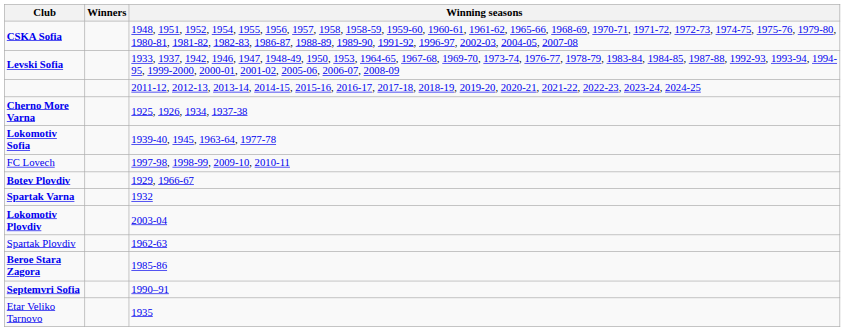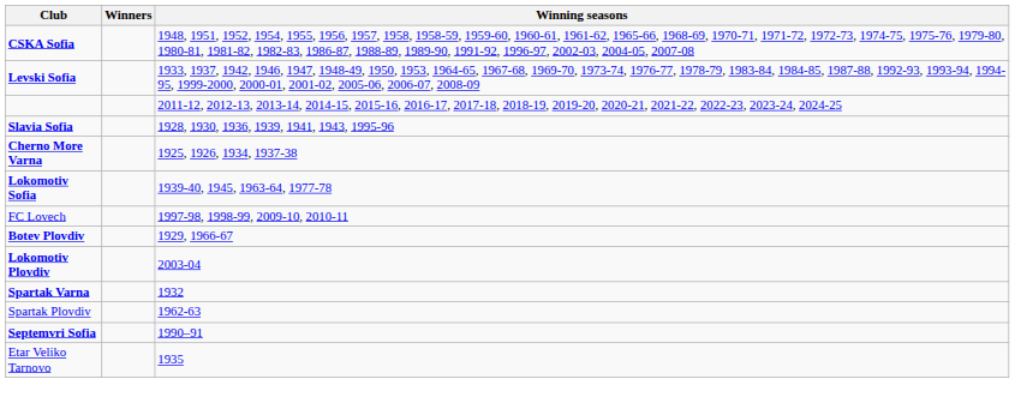 <table class="wikitable sortable">
 <tr>
 <th>Club</th>
 <th>Winners</th>
 <th>Winning seasons</th>
 </tr>
 <tr>
 <td><strong><a href='#'>CSKA Sofia</a></strong></td>
 <td></td>
 <td><a href='#'>1948</a>, <a href='#'>1951</a>, <a href='#'>1952</a>, <a href='#'>1954</a>, <a href='#'>1955</a>, <a href='#'>1956</a>, <a href='#'>1957</a>, <a href='#'>1958</a>, <a href='#'>1958-59</a>, <a href='#'>1959-60</a>, <a href='#'>1960-61</a>, <a href='#'>1961-62</a>, <a href='#'>1965-66</a>, <a href='#'>1968-69</a>, <a href='#'>1970-71</a>, <a href='#'>1971-72</a>, <a href='#'>1972-73</a>, <a href='#'>1974-75</a>, <a href='#'>1975-76</a>, <a href='#'>1979-80</a>, <a href='#'>1980-81</a>, <a href='#'>1981-82</a>, <a href='#'>1982-83</a>, <a href='#'>1986-87</a>, <a href='#'>1988-89</a>, <a href='#'>1989-90</a>, <a href='#'>1991-92</a>, <a href='#'>1996-97</a>, <a href='#'>2002-03</a>, <a href='#'>2004-05</a>, <a href='#'>2007-08</a></td>
 </tr>
 <tr>
 <td><strong><a href='#'>Levski Sofia</a></strong></td>
 <td></td>
 <td><a href='#'>1933</a>, <a href='#'>1937</a>, <a href='#'>1942</a>, <a href='#'>1946</a>, <a href='#'>1947</a>, <a href='#'>1948-49</a>, <a href='#'>1950</a>, <a href='#'>1953</a>, <a href='#'>1964-65</a>, <a href='#'>1967-68</a>, <a href='#'>1969-70</a>, <a href='#'>1973-74</a>, <a href='#'>1976-77</a>, <a href='#'>1978-79</a>, <a href='#'>1983-84</a>, <a href='#'>1984-85</a>, <a href='#'>1987-88</a>, <a href='#'>1992-93</a>, <a href='#'>1993-94</a>, <a href='#'>1994-95</a>, <a href='#'>1999-2000</a>, <a href='#'>2000-01</a>, <a href='#'>2001-02</a>, <a href='#'>2005-06</a>, <a href='#'>2006-07</a>, <a href='#'>2008-09</a></td>
 </tr>
 <tr>
 <td></td>
 <td></td>
 <td><a href='#'>2011-12</a>, <a href='#'>2012-13</a>, <a href='#'>2013-14</a>, <a href='#'>2014-15</a>, <a href='#'>2015-16</a>, <a href='#'>2016-17</a>, <a href='#'>2017-18</a>, <a href='#'>2018-19</a>, <a href='#'>2019-20</a>, <a href='#'>2020-21</a>, <a href='#'>2021-22</a>, <a href='#'>2022-23</a>, <a href='#'>2023-24</a>, <a href='#'>2024-25</a></td>
 </tr>
 <tr>
+<td><strong><a href='#'>Slavia Sofia</a></strong></td>
+<td></td>
+<td><a href='#'>1928</a>, <a href='#'>1930</a>, <a href='#'>1936</a>, <a href='#'>1939</a>, <a href='#'>1941</a>, <a href='#'>1943</a>, <a href='#'>1995-96</a></td>
+</tr>
+<tr>
 <td><strong><a href='#'>Cherno More Varna</a></strong></td>
 <td></td>
 <td><a href='#'>1925</a>, <a href='#'>1926</a>, <a href='#'>1934</a>, <a href='#'>1937-38</a></td>
 </tr>
 <tr>
 <td><strong><a href='#'>Lokomotiv Sofia</a></strong></td>
 <td></td>
 <td><a href='#'>1939-40</a>, <a href='#'>1945</a>, <a href='#'>1963-64</a>, <a href='#'>1977-78</a></td>
 </tr>
 <tr>
 <td><a href='#'>FC Lovech</a></td>
 <td></td>
 <td><a href='#'>1997-98</a>, <a href='#'>1998-99</a>, <a href='#'>2009-10</a>, <a href='#'>2010-11</a></td>
 </tr>
 <tr>
 <td><strong><a href='#'>Botev Plovdiv</a></strong></td>
 <td></td>
 <td><a href='#'>1929</a>, <a href='#'>1966-67</a></td>
 </tr>
 <tr>
+<td><strong><a href='#'>Lokomotiv Plovdiv</a></strong></td>
+<td></td>
+<td><a href='#'>2003-04</a></td>
+</tr>
+<tr>
 <td><strong><a href='#'>Spartak Varna</a></strong></td>
 <td></td>
 <td><a href='#'>1932</a></td>
 </tr>
 <tr>
-<td><strong><a href='#'>Lokomotiv Plovdiv</a></strong></td>
-<td></td>
-<td><a href='#'>2003-04</a></td>
-</tr>
-<tr>
 <td><a href='#'>Spartak Plovdiv</a></td>
 <td></td>
 <td><a href='#'>1962-63</a></td>
-</tr>
-<tr>
-<td><strong><a href='#'>Beroe Stara Zagora</a></strong></td>
-<td></td>
-<td><a href='#'>1985-86</a></td>
 </tr>
 <tr>
 <td><strong><a href='#'>Septemvri Sofia</a></strong></td>
 <td></td>
 <td><a href='#'>1990–91</a></td>
 </tr>
 <tr>
 <td><a href='#'>Etar Veliko Tarnovo</a></td>
 <td></td>
 <td><a href='#'>1935</a></td>
 </tr>
 </table>
